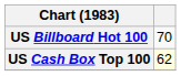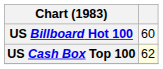 <table class="wikitable sortable plainrowheaders">
 <tr>
 <th scope="col">Chart (1983)</th>
 <th scope="col"></th>
 </tr>
 <tr>
 <th scope="row">US <a href='#'><em>Billboard</em> Hot 100</a></th>
-<td style="text-align:center;">70</td>
+<td style="text-align:center;">60</td>
 </tr>
 <tr>
 <th scope="row">US <a href='#'><em>Cash Box</em></a> Top 100</th>
 <td align="center" style="background: lightyellow;">62</td>
 </tr>
 <tr>
 </tr>
 </table>
